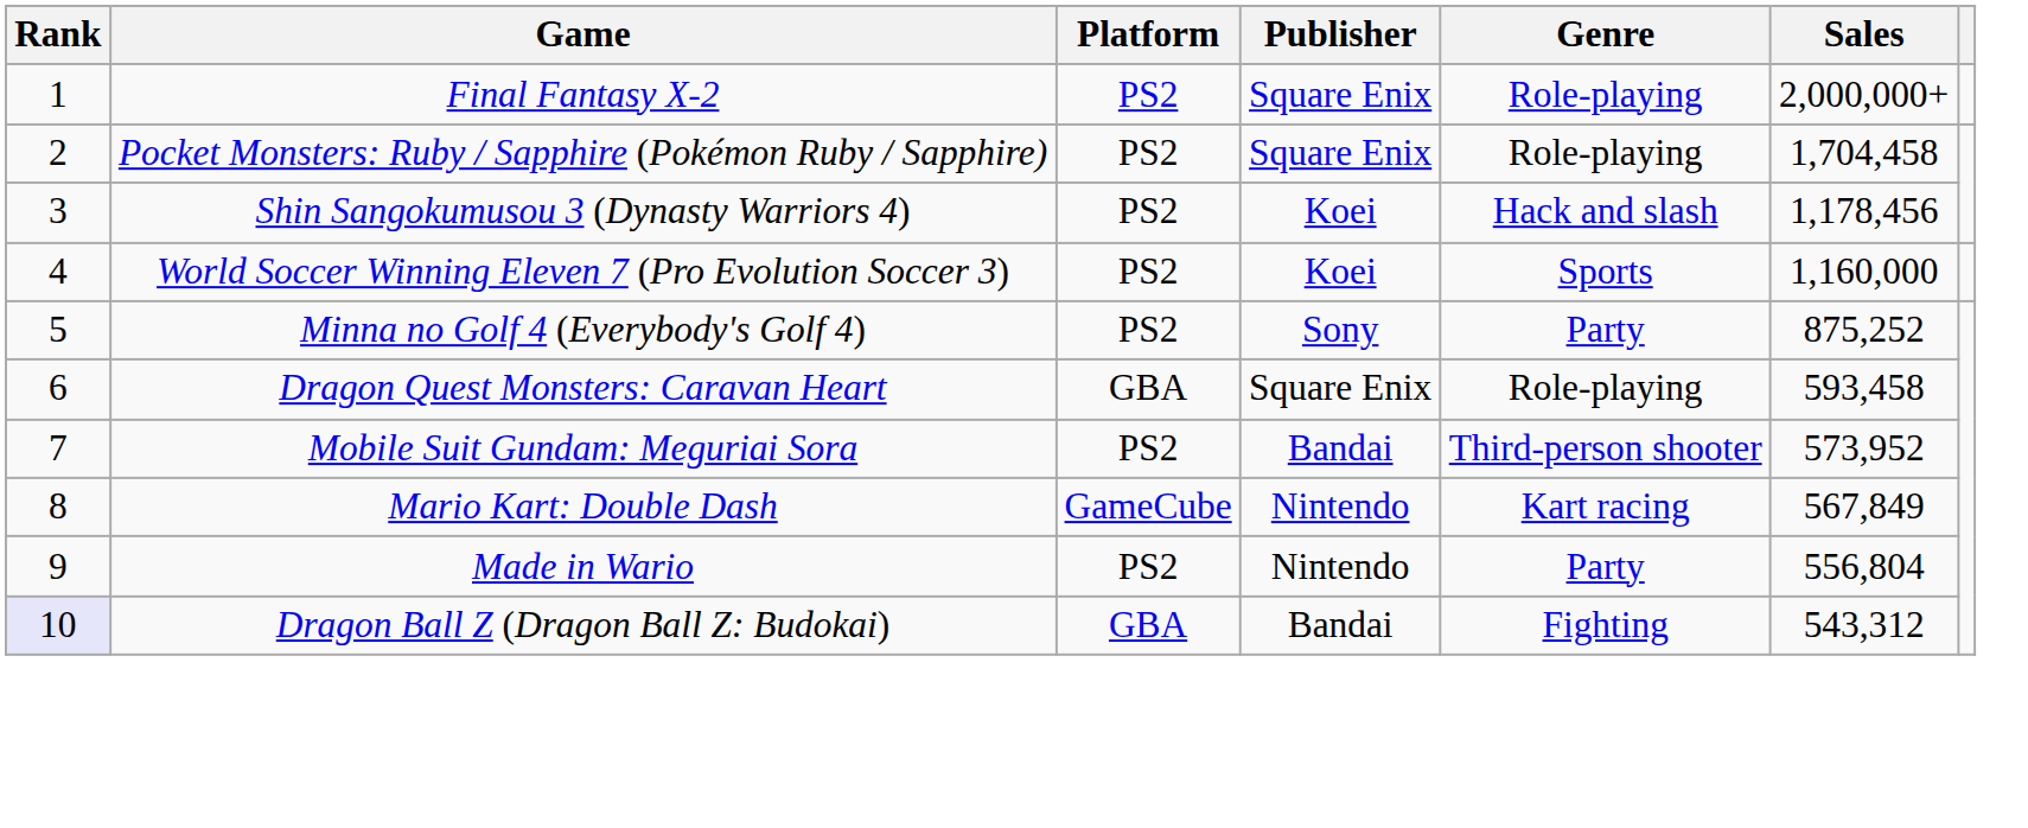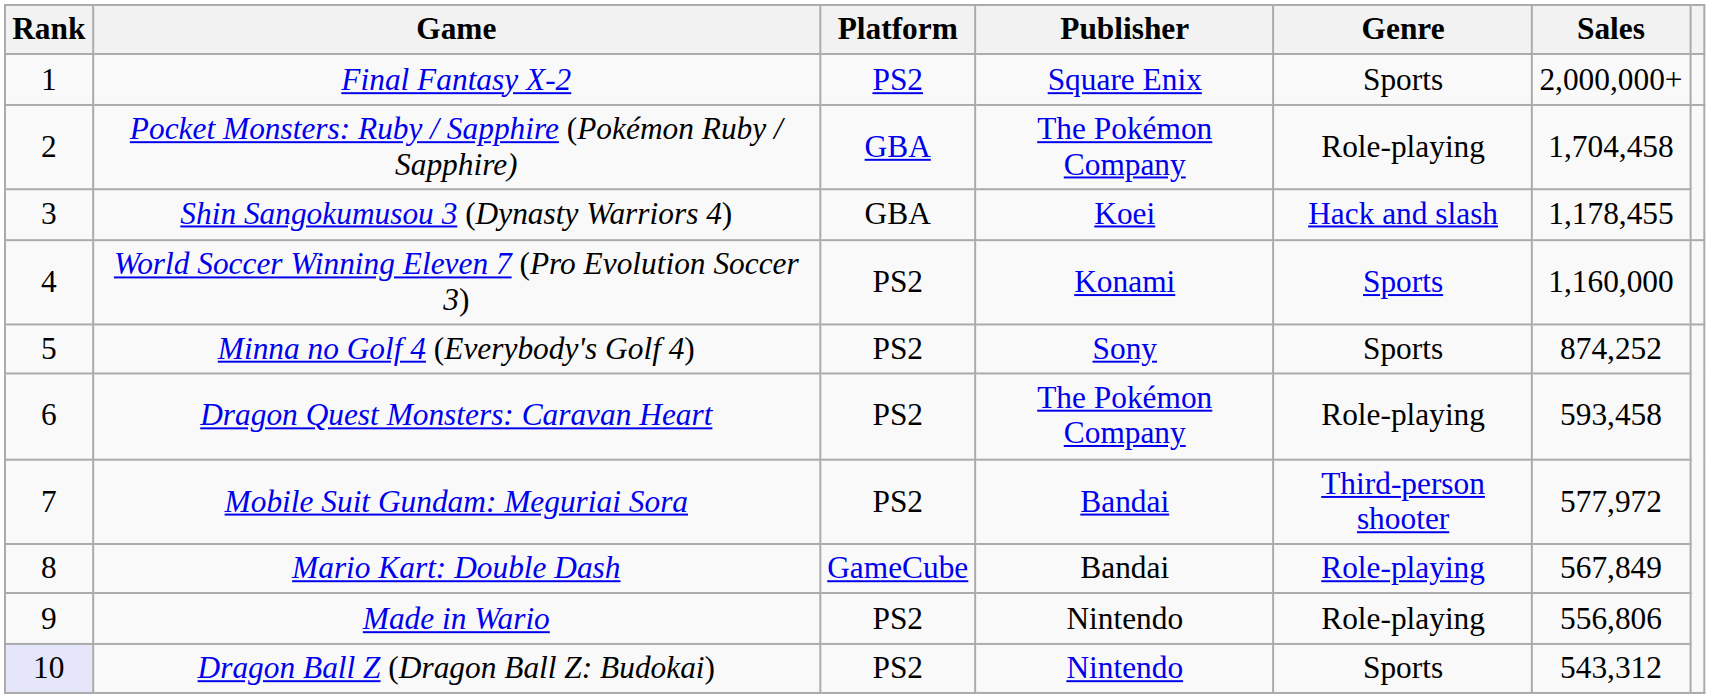 <table class="wikitable sortable" style="text-align:center">
 <tr>
 <th>Rank</th>
 <th>Game</th>
 <th>Platform</th>
 <th>Publisher</th>
 <th>Genre</th>
 <th>Sales</th>
 <th class="unsortable"></th>
 </tr>
 <tr>
 <td>1</td>
 <td><em><a href='#'>Final Fantasy X-2</a></em></td>
 <td><a href='#'>PS2</a></td>
 <td><a href='#'>Square Enix</a></td>
-<td><a href='#'>Role-playing</a></td>
+<td>Sports</td>
 <td>2,000,000+</td>
 <td></td>
 </tr>
 <tr>
 <td>2</td>
 <td><a href='#'><em>Pocket Monsters: Ruby / Sapphire</em></a> (<em>Pokémon Ruby / Sapphire)</em></td>
-<td>PS2</td>
-<td><a href='#'>Square Enix</a></td>
+<td><a href='#'>GBA</a></td>
+<td><a href='#'>The Pokémon Company</a></td>
 <td>Role-playing</td>
 <td>1,704,458</td>
 <td rowspan="2"></td>
 </tr>
 <tr>
 <td>3</td>
 <td><em><a href='#'>Shin Sangokumusou 3</a></em> (<em>Dynasty Warriors 4</em>)</td>
-<td>PS2</td>
+<td>GBA</td>
 <td><a href='#'>Koei</a></td>
 <td><a href='#'>Hack and slash</a></td>
-<td>1,178,456</td>
+<td>1,178,455</td>
 </tr>
 <tr>
 <td>4</td>
 <td><em><a href='#'>World Soccer Winning Eleven 7</a></em> (<em>Pro Evolution Soccer 3</em>)</td>
 <td>PS2</td>
-<td><a href='#'>Koei</a></td>
+<td><a href='#'>Konami</a></td>
 <td><a href='#'>Sports</a></td>
 <td>1,160,000</td>
 <td></td>
 </tr>
 <tr>
 <td>5</td>
 <td><em><a href='#'>Minna no Golf 4</a></em> (<em>Everybody's Golf 4</em>)</td>
 <td>PS2</td>
 <td><a href='#'>Sony</a></td>
-<td><a href='#'>Party</a></td>
-<td>875,252</td>
+<td>Sports</td>
+<td>874,252</td>
 <td rowspan="6"></td>
 </tr>
 <tr>
 <td>6</td>
 <td><em><a href='#'>Dragon Quest Monsters: Caravan Heart</a></em></td>
-<td>GBA</td>
-<td>Square Enix</td>
+<td>PS2</td>
+<td><a href='#'>The Pokémon Company</a></td>
 <td>Role-playing</td>
 <td>593,458</td>
 </tr>
 <tr>
 <td>7</td>
 <td><em><a href='#'>Mobile Suit Gundam: Meguriai Sora</a></em></td>
 <td>PS2</td>
 <td><a href='#'>Bandai</a></td>
 <td><a href='#'>Third-person shooter</a></td>
-<td>573,952</td>
+<td>577,972</td>
 </tr>
 <tr>
 <td>8</td>
 <td><em><a href='#'>Mario Kart: Double Dash</a></em></td>
 <td><a href='#'>GameCube</a></td>
-<td><a href='#'>Nintendo</a></td>
-<td><a href='#'>Kart racing</a></td>
+<td>Bandai</td>
+<td><a href='#'>Role-playing</a></td>
 <td>567,849</td>
 </tr>
 <tr>
 <td>9</td>
 <td><em><a href='#'>Made in Wario</a></em></td>
 <td>PS2</td>
 <td>Nintendo</td>
-<td><a href='#'>Party</a></td>
-<td>556,804</td>
+<td>Role-playing</td>
+<td>556,806</td>
 </tr>
 <tr>
 <td style="background: lavender;">10</td>
 <td><em><a href='#'>Dragon Ball Z</a></em> (<em>Dragon Ball Z: Budokai</em>)</td>
-<td><a href='#'>GBA</a></td>
-<td>Bandai</td>
-<td><a href='#'>Fighting</a></td>
+<td>PS2</td>
+<td><a href='#'>Nintendo</a></td>
+<td>Sports</td>
 <td>543,312</td>
 </tr>
 </table>
